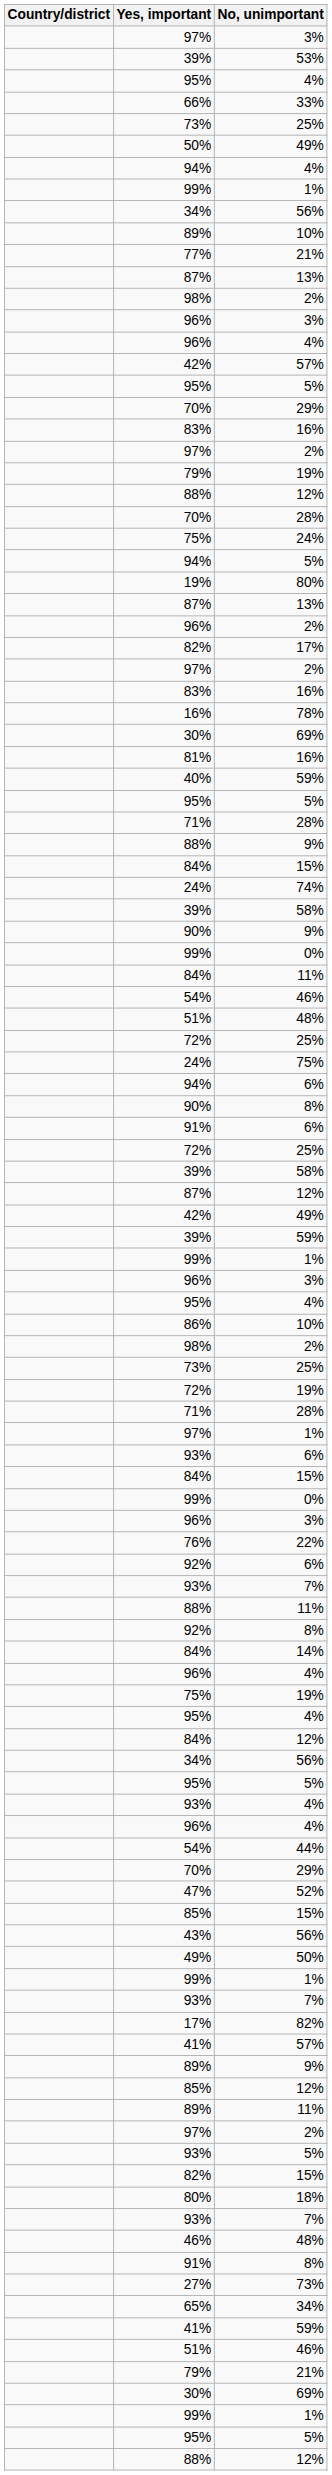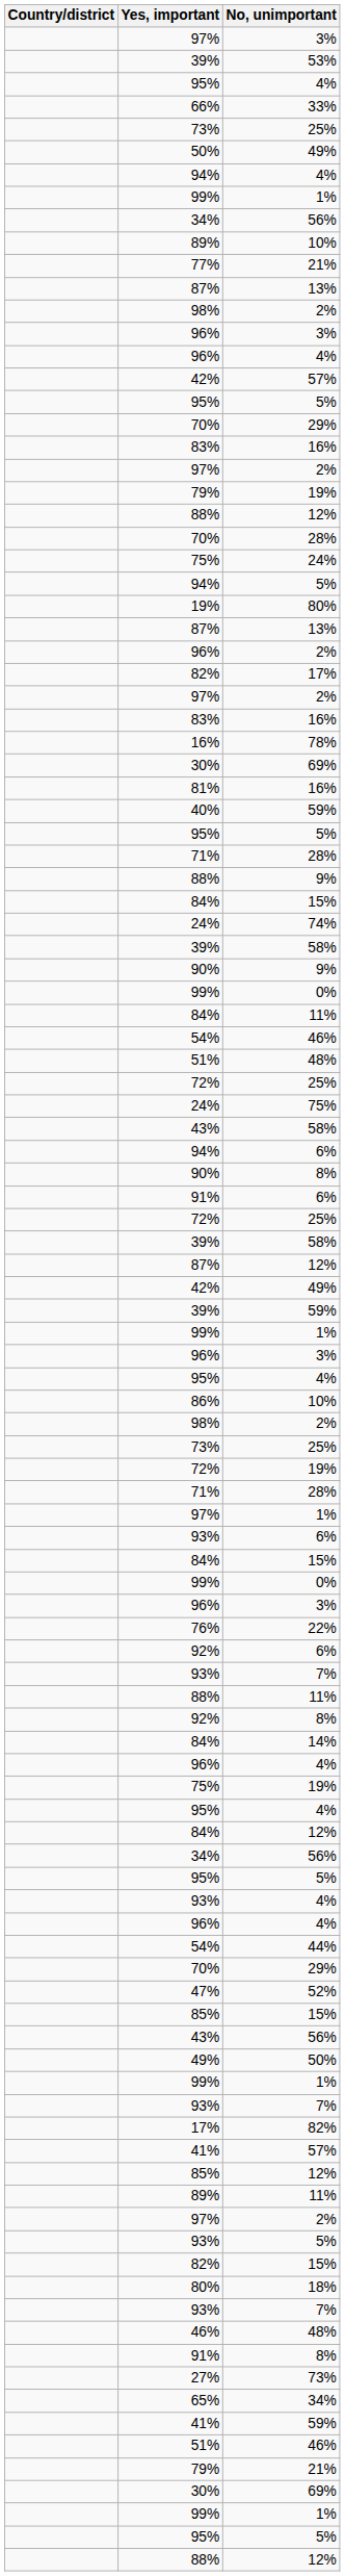 <table class="wikitable sortable static-row-numbers" style="text-align:right;">
 <tr>
 <th>Country/district</th>
 <th>Yes, important</th>
 <th>No, unimportant</th>
 </tr>
 <tr>
 <td align="left"></td>
 <td>97%</td>
 <td>3%</td>
 </tr>
 <tr>
 <td align="left"></td>
 <td>39%</td>
 <td>53%</td>
 </tr>
 <tr>
 <td align="left"></td>
 <td>95%</td>
 <td>4%</td>
 </tr>
 <tr>
 <td align="left"></td>
 <td>66%</td>
 <td>33%</td>
 </tr>
 <tr>
 <td align="left"></td>
 <td>73%</td>
 <td>25%</td>
 </tr>
 <tr>
 <td align="left"></td>
 <td>50%</td>
 <td>49%</td>
 </tr>
 <tr>
 <td align="left"></td>
 <td>94%</td>
 <td>4%</td>
 </tr>
 <tr>
 <td align="left"></td>
 <td>99%</td>
 <td>1%</td>
 </tr>
 <tr>
 <td align="left"></td>
 <td>34%</td>
 <td>56%</td>
 </tr>
 <tr>
 <td align="left"></td>
 <td>89%</td>
 <td>10%</td>
 </tr>
 <tr>
 <td align="left"></td>
 <td>77%</td>
 <td>21%</td>
 </tr>
 <tr>
 <td align="left"></td>
 <td>87%</td>
 <td>13%</td>
 </tr>
 <tr>
 <td align="left"></td>
 <td>98%</td>
 <td>2%</td>
 </tr>
 <tr>
 <td align="left"></td>
 <td>96%</td>
 <td>3%</td>
 </tr>
 <tr>
 <td align="left"></td>
 <td>96%</td>
 <td>4%</td>
 </tr>
 <tr>
 <td align="left"></td>
 <td>42%</td>
 <td>57%</td>
 </tr>
 <tr>
 <td align="left"></td>
 <td>95%</td>
 <td>5%</td>
 </tr>
 <tr>
 <td align="left"></td>
 <td>70%</td>
 <td>29%</td>
 </tr>
 <tr>
 <td align="left"></td>
 <td>83%</td>
 <td>16%</td>
 </tr>
 <tr>
 <td align="left"></td>
 <td>97%</td>
 <td>2%</td>
 </tr>
 <tr>
 <td align="left"></td>
 <td>79%</td>
 <td>19%</td>
 </tr>
 <tr>
 <td align="left"></td>
 <td>88%</td>
 <td>12%</td>
 </tr>
 <tr>
 <td align="left"></td>
 <td>70%</td>
 <td>28%</td>
 </tr>
 <tr>
 <td align="left"></td>
 <td>75%</td>
 <td>24%</td>
 </tr>
 <tr>
 <td align="left"></td>
 <td>94%</td>
 <td>5%</td>
 </tr>
 <tr>
 <td align="left"></td>
 <td>19%</td>
 <td>80%</td>
 </tr>
 <tr>
 <td align="left"></td>
 <td>87%</td>
 <td>13%</td>
 </tr>
 <tr>
 <td align="left"></td>
 <td>96%</td>
 <td>2%</td>
 </tr>
 <tr>
 <td align="left"></td>
 <td>82%</td>
 <td>17%</td>
 </tr>
 <tr>
 <td align="left"></td>
 <td>97%</td>
 <td>2%</td>
 </tr>
 <tr>
 <td align="left"></td>
 <td>83%</td>
 <td>16%</td>
 </tr>
 <tr>
 <td align="left"></td>
 <td>16%</td>
 <td>78%</td>
 </tr>
 <tr>
 <td align="left"></td>
 <td>30%</td>
 <td>69%</td>
 </tr>
 <tr>
 <td align="left"></td>
 <td>81%</td>
 <td>16%</td>
 </tr>
 <tr>
 <td align="left"></td>
 <td>40%</td>
 <td>59%</td>
 </tr>
 <tr>
 <td align="left"></td>
 <td>95%</td>
 <td>5%</td>
 </tr>
 <tr>
 <td align="left"></td>
 <td>71%</td>
 <td>28%</td>
 </tr>
 <tr>
 <td align="left"></td>
 <td>88%</td>
 <td>9%</td>
 </tr>
 <tr>
 <td align="left"></td>
 <td>84%</td>
 <td>15%</td>
 </tr>
 <tr>
 <td align="left"></td>
 <td>24%</td>
 <td>74%</td>
 </tr>
 <tr>
 <td align="left"></td>
 <td>39%</td>
 <td>58%</td>
 </tr>
 <tr>
 <td align="left"></td>
 <td>90%</td>
 <td>9%</td>
 </tr>
 <tr>
 <td align="left"></td>
 <td>99%</td>
 <td>0%</td>
 </tr>
 <tr>
 <td align="left"></td>
 <td>84%</td>
 <td>11%</td>
 </tr>
 <tr>
 <td align="left"></td>
 <td>54%</td>
 <td>46%</td>
 </tr>
 <tr>
 <td align="left"></td>
 <td>51%</td>
 <td>48%</td>
 </tr>
 <tr>
 <td align="left"></td>
 <td>72%</td>
 <td>25%</td>
 </tr>
 <tr>
 <td align="left"></td>
 <td>24%</td>
 <td>75%</td>
 </tr>
 <tr>
 <td align="left"></td>
+<td>43%</td>
+<td>58%</td>
+</tr>
+<tr>
+<td align="left"></td>
 <td>94%</td>
 <td>6%</td>
 </tr>
 <tr>
 <td align="left"></td>
 <td>90%</td>
 <td>8%</td>
 </tr>
 <tr>
 <td align="left"></td>
 <td>91%</td>
 <td>6%</td>
 </tr>
 <tr>
 <td align="left"></td>
 <td>72%</td>
 <td>25%</td>
 </tr>
 <tr>
 <td align="left"></td>
 <td>39%</td>
 <td>58%</td>
 </tr>
 <tr>
 <td align="left"></td>
 <td>87%</td>
 <td>12%</td>
 </tr>
 <tr>
 <td align="left"></td>
 <td>42%</td>
 <td>49%</td>
 </tr>
 <tr>
 <td align="left"></td>
 <td>39%</td>
 <td>59%</td>
 </tr>
 <tr>
 <td align="left"></td>
 <td>99%</td>
 <td>1%</td>
 </tr>
 <tr>
 <td align="left"></td>
 <td>96%</td>
 <td>3%</td>
 </tr>
 <tr>
 <td align="left"></td>
 <td>95%</td>
 <td>4%</td>
 </tr>
 <tr>
 <td align="left"></td>
 <td>86%</td>
 <td>10%</td>
 </tr>
 <tr>
 <td align="left"></td>
 <td>98%</td>
 <td>2%</td>
 </tr>
 <tr>
 <td align="left"></td>
 <td>73%</td>
 <td>25%</td>
 </tr>
 <tr>
 <td align="left"></td>
 <td>72%</td>
 <td>19%</td>
 </tr>
 <tr>
 <td align="left"></td>
 <td>71%</td>
 <td>28%</td>
 </tr>
 <tr>
 <td align="left"></td>
 <td>97%</td>
 <td>1%</td>
 </tr>
 <tr>
 <td align="left"></td>
 <td>93%</td>
 <td>6%</td>
 </tr>
 <tr>
 <td align="left"></td>
 <td>84%</td>
 <td>15%</td>
 </tr>
 <tr>
 <td align="left"></td>
 <td>99%</td>
 <td>0%</td>
 </tr>
 <tr>
 <td align="left"></td>
 <td>96%</td>
 <td>3%</td>
 </tr>
 <tr>
 <td align="left"></td>
 <td>76%</td>
 <td>22%</td>
 </tr>
 <tr>
 <td align="left"></td>
 <td>92%</td>
 <td>6%</td>
 </tr>
 <tr>
 <td align="left"></td>
 <td>93%</td>
 <td>7%</td>
 </tr>
 <tr>
 <td align="left"></td>
 <td>88%</td>
 <td>11%</td>
 </tr>
 <tr>
 <td align="left"></td>
 <td>92%</td>
 <td>8%</td>
 </tr>
 <tr>
 <td align="left"></td>
 <td>84%</td>
 <td>14%</td>
 </tr>
 <tr>
 <td align="left"></td>
 <td>96%</td>
 <td>4%</td>
 </tr>
 <tr>
 <td align="left"></td>
 <td>75%</td>
 <td>19%</td>
 </tr>
 <tr>
 <td align="left"></td>
 <td>95%</td>
 <td>4%</td>
 </tr>
 <tr>
 <td align="left"></td>
 <td>84%</td>
 <td>12%</td>
 </tr>
 <tr>
 <td align="left"></td>
 <td>34%</td>
 <td>56%</td>
 </tr>
 <tr>
 <td align="left"></td>
 <td>95%</td>
 <td>5%</td>
 </tr>
 <tr>
 <td align="left"></td>
 <td>93%</td>
 <td>4%</td>
 </tr>
 <tr>
 <td align="left"></td>
 <td>96%</td>
 <td>4%</td>
 </tr>
 <tr>
 <td align="left"></td>
 <td>54%</td>
 <td>44%</td>
 </tr>
 <tr>
 <td align="left"></td>
 <td>70%</td>
 <td>29%</td>
 </tr>
 <tr>
 <td align="left"></td>
 <td>47%</td>
 <td>52%</td>
 </tr>
 <tr>
 <td align="left"></td>
 <td>85%</td>
 <td>15%</td>
 </tr>
 <tr>
 <td align="left"></td>
 <td>43%</td>
 <td>56%</td>
 </tr>
 <tr>
 <td align="left"></td>
 <td>49%</td>
 <td>50%</td>
 </tr>
 <tr>
 <td align="left"></td>
 <td>99%</td>
 <td>1%</td>
 </tr>
 <tr>
 <td align="left"></td>
 <td>93%</td>
 <td>7%</td>
 </tr>
 <tr>
 <td align="left"></td>
 <td>17%</td>
 <td>82%</td>
 </tr>
 <tr>
 <td align="left"></td>
 <td>41%</td>
 <td>57%</td>
 </tr>
 <tr>
 <td align="left"></td>
-<td>89%</td>
-<td>9%</td>
-</tr>
-<tr>
-<td align="left"></td>
 <td>85%</td>
 <td>12%</td>
 </tr>
 <tr>
 <td align="left"></td>
 <td>89%</td>
 <td>11%</td>
 </tr>
 <tr>
 <td align="left"></td>
 <td>97%</td>
 <td>2%</td>
 </tr>
 <tr>
 <td align="left"></td>
 <td>93%</td>
 <td>5%</td>
 </tr>
 <tr>
 <td align="left"></td>
 <td>82%</td>
 <td>15%</td>
 </tr>
 <tr>
 <td align="left"></td>
 <td>80%</td>
 <td>18%</td>
 </tr>
 <tr>
 <td align="left"></td>
 <td>93%</td>
 <td>7%</td>
 </tr>
 <tr>
 <td align="left"></td>
 <td>46%</td>
 <td>48%</td>
 </tr>
 <tr>
 <td align="left"></td>
 <td>91%</td>
 <td>8%</td>
 </tr>
 <tr>
 <td align="left"></td>
 <td>27%</td>
 <td>73%</td>
 </tr>
 <tr>
 <td align="left"></td>
 <td>65%</td>
 <td>34%</td>
 </tr>
 <tr>
 <td align="left"></td>
 <td>41%</td>
 <td>59%</td>
 </tr>
 <tr>
 <td align="left"></td>
 <td>51%</td>
 <td>46%</td>
 </tr>
 <tr>
 <td align="left"></td>
 <td>79%</td>
 <td>21%</td>
 </tr>
 <tr>
 <td align="left"></td>
 <td>30%</td>
 <td>69%</td>
 </tr>
 <tr>
 <td align="left"></td>
 <td>99%</td>
 <td>1%</td>
 </tr>
 <tr>
 <td align="left"></td>
 <td>95%</td>
 <td>5%</td>
 </tr>
 <tr>
 <td align="left"></td>
 <td>88%</td>
 <td>12%</td>
 </tr>
 </table>
